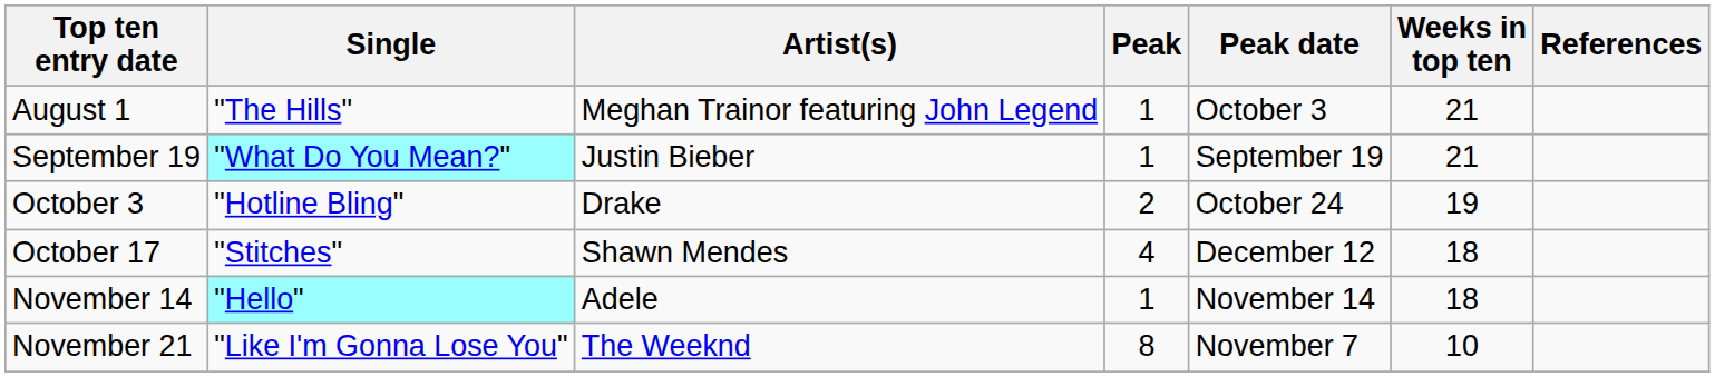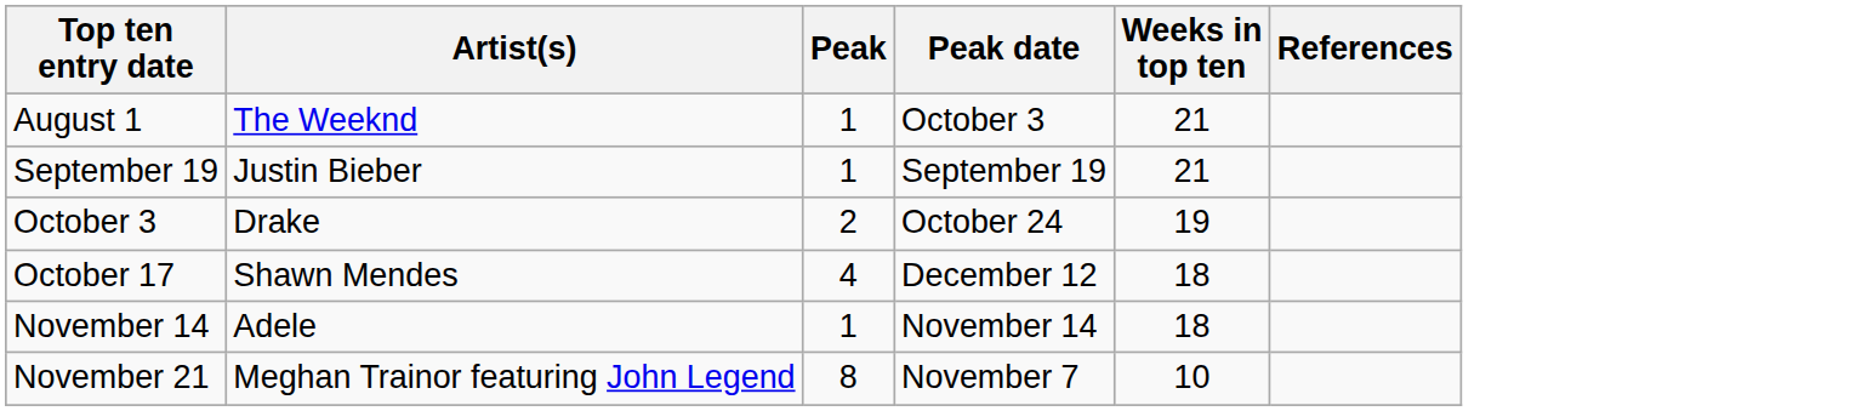 <table class="wikitable sortable">
 <tr>
 <th>Top ten<br>entry date</th>
-<th>Single</th>
 <th>Artist(s)</th>
 <th data-sort-type="number">Peak</th>
 <th>Peak date</th>
 <th data-sort-type="number">Weeks in<br>top ten</th>
 <th>References</th>
 </tr>
 <tr>
 <td>August 1</td>
-<td>"<a href='#'>The Hills</a>"</td>
-<td>Meghan Trainor featuring <a href='#'>John Legend</a></td>
+<td><a href='#'>The Weeknd</a></td>
 <td style="text-align:center;">1</td>
 <td>October 3</td>
 <td style="text-align:center;">21</td>
 <td style="text-align:center;"></td>
 </tr>
 <tr>
 <td>September 19</td>
-<td style="background:#9ff;">"<a href='#'>What Do You Mean?</a>" </td>
 <td>Justin Bieber</td>
 <td style="text-align:center;">1</td>
 <td>September 19</td>
 <td style="text-align:center;">21</td>
 <td style="text-align:center;"></td>
 </tr>
 <tr>
 <td>October 3</td>
-<td>"<a href='#'>Hotline Bling</a>"</td>
 <td>Drake</td>
 <td style="text-align:center;">2</td>
 <td>October 24</td>
 <td style="text-align:center;">19</td>
 <td style="text-align:center;"></td>
 </tr>
 <tr>
 <td>October 17</td>
-<td>"<a href='#'>Stitches</a>"</td>
 <td>Shawn Mendes</td>
 <td style="text-align:center;">4</td>
 <td>December 12</td>
 <td style="text-align:center;">18</td>
 <td style="text-align:center;"></td>
 </tr>
 <tr>
 <td>November 14</td>
-<td style="background:#9ff;">"<a href='#'>Hello</a>"  </td>
 <td>Adele</td>
 <td style="text-align:center;">1</td>
 <td>November 14</td>
 <td style="text-align:center;">18</td>
 <td style="text-align:center;"></td>
 </tr>
 <tr>
 <td>November 21</td>
-<td>"<a href='#'>Like I'm Gonna Lose You</a>"</td>
-<td><a href='#'>The Weeknd</a></td>
+<td>Meghan Trainor featuring <a href='#'>John Legend</a></td>
 <td style="text-align:center;">8</td>
 <td>November 7</td>
 <td style="text-align:center;">10</td>
 <td style="text-align:center;"></td>
 </tr>
 </table>
